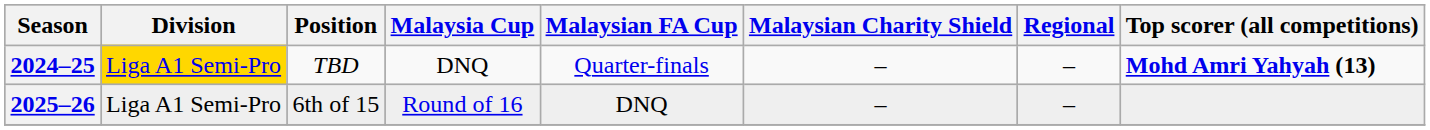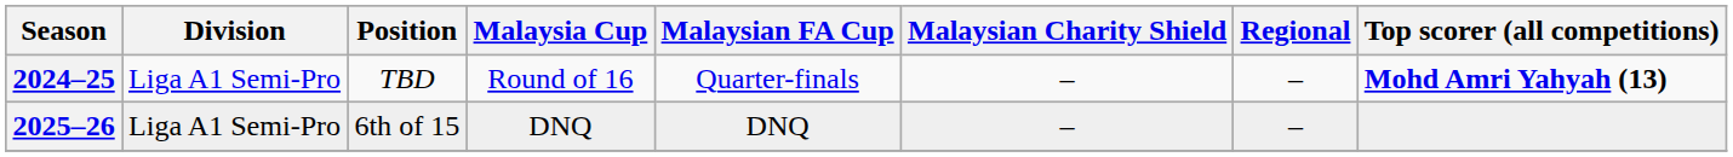 <table class="wikitable" style="font-size:89%;">
 <tr>
 <th>Season</th>
 <th>Division</th>
 <th>Position</th>
 <th><a href='#'>Malaysia Cup</a></th>
 <th><a href='#'>Malaysian FA Cup</a></th>
 <th><a href='#'>Malaysian Charity Shield</a></th>
 <th><a href='#'>Regional</a></th>
 <th>Top scorer (all competitions)</th>
 </tr>
 <tr>
 <th style="text-align:center;"><a href='#'>2024–25</a></th>
-<td style="background: gold; text-align:center;"><a href='#'>Liga A1 Semi-Pro</a></td>
+<td style="text-align:center;"><a href='#'>Liga A1 Semi-Pro</a></td>
 <td style="text-align:center;"><em>TBD</em></td>
-<td style="text-align:center;">DNQ</td>
+<td style="text-align:center;"><a href='#'>Round of 16</a></td>
 <td style="text-align:center;"><a href='#'>Quarter-finals</a></td>
 <td style="text-align:center;">–</td>
 <td style="text-align:center;">–</td>
 <td><strong> <a href='#'>Mohd Amri Yahyah</a> (13)</strong></td>
 </tr>
 <tr style="background:#efefef;">
 <th style="text-align:center;"><a href='#'>2025–26</a></th>
 <td style="text-align:center;">Liga A1 Semi-Pro</td>
 <td style="text-align:center;">6th of 15</td>
-<td style="text-align:center;"><a href='#'>Round of 16</a></td>
+<td style="text-align:center;">DNQ</td>
 <td style="text-align:center;">DNQ</td>
 <td style="text-align:center;">–</td>
 <td style="text-align:center;">–</td>
 <td></td>
 </tr>
 <tr>
 </tr>
 </table>
